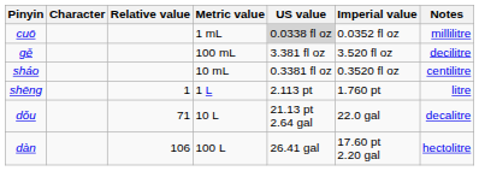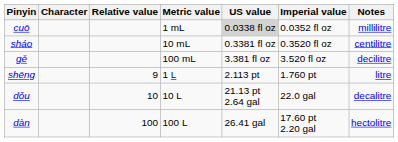 <table class="wikitable">
 <tr>
 <th>Pinyin</th>
 <th>Character</th>
 <th>Relative value</th>
 <th>Metric value</th>
 <th>US value</th>
 <th>Imperial value</th>
 <th>Notes</th>
 </tr>
 <tr>
 <td align=center><em><a href='#'>cuō</a></em></td>
 <td align=right></td>
 <td align=right></td>
 <td align=left>1 mL</td>
 <td align=left style="background: lightgrey;">0.0338 fl oz</td>
 <td align=left>0.0352 fl oz</td>
 <td align=right><a href='#'>millilitre</a></td>
 </tr>
 <tr>
+<td align=center><em><a href='#'>sháo</a></em></td>
+<td align=right></td>
+<td align=right></td>
+<td align=left>10 mL</td>
+<td align=left>0.3381 fl oz</td>
+<td align=left>0.3520 fl oz</td>
+<td align=right><a href='#'>centilitre</a></td>
+</tr>
+<tr>
 <td align=center><em><a href='#'>gě</a></em></td>
 <td align=right></td>
 <td align=right></td>
 <td align=left>100 mL</td>
 <td align=left>3.381 fl oz</td>
 <td align=left>3.520 fl oz</td>
 <td align=right><a href='#'>decilitre</a></td>
 </tr>
 <tr>
-<td align=center><em><a href='#'>sháo</a></em></td>
-<td align=right></td>
-<td align=right></td>
-<td align=left>10 mL</td>
-<td align=left>0.3381 fl oz</td>
-<td align=left>0.3520 fl oz</td>
-<td align=right><a href='#'>centilitre</a></td>
-</tr>
-<tr>
 <td align=center><em><a href='#'>shēng</a></em></td>
 <td align=right></td>
-<td align=right>1</td>
+<td align=right>9</td>
 <td align=left>1 <a href='#'>L</a></td>
 <td align=left>2.113 pt</td>
 <td align=left>1.760 pt</td>
 <td align=right><a href='#'>litre</a></td>
 </tr>
 <tr>
 <td align=center><em><a href='#'>dǒu</a></em></td>
 <td align=right></td>
-<td align=right>71</td>
+<td align=right>10</td>
 <td align=left>10 L</td>
 <td align=left>21.13 pt<br>2.64 gal</td>
 <td align=left>22.0 gal</td>
 <td align=right><a href='#'>decalitre</a></td>
 </tr>
 <tr>
 <td align=center><em><a href='#'>dàn</a></em></td>
 <td align=right></td>
-<td align=right>106</td>
+<td align=right>100</td>
 <td align=left>100 L</td>
 <td align=left>26.41 gal</td>
 <td align=left>17.60 pt<br>2.20 gal</td>
 <td align=right><a href='#'>hectolitre</a></td>
 </tr>
 </table>
